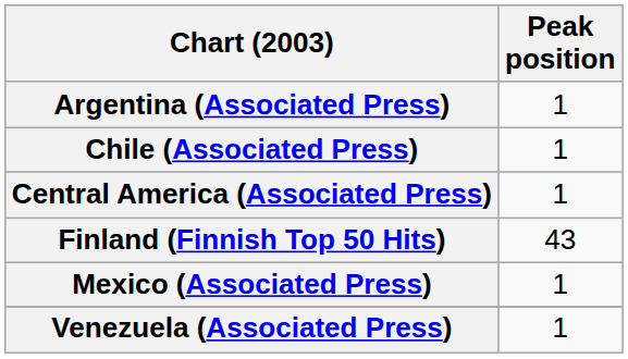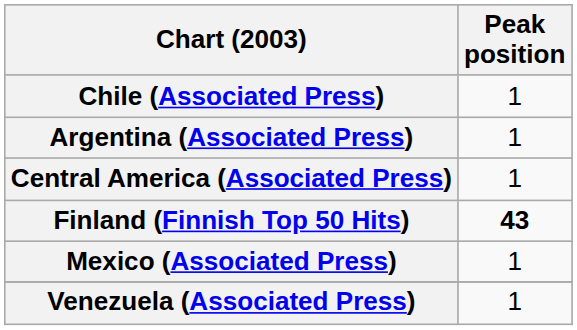 <table class="wikitable sortable plainrowheaders" style="text-align:center">
 <tr>
 <th scope="col">Chart (2003)</th>
 <th scope="col">Peak<br>position</th>
 </tr>
 <tr>
-<th scope="row">Argentina (<a href='#'>Associated Press</a>)</th>
+<th scope="row">Chile (<a href='#'>Associated Press</a>)</th>
 <td>1</td>
 </tr>
 <tr>
-<th scope="row">Chile (<a href='#'>Associated Press</a>)</th>
+<th scope="row">Argentina (<a href='#'>Associated Press</a>)</th>
 <td>1</td>
 </tr>
 <tr>
 <th scope="row">Central America (<a href='#'>Associated Press</a>)</th>
 <td>1</td>
 </tr>
 <tr>
 <th scope="row">Finland (<a href='#'>Finnish Top 50 Hits</a>)</th>
-<td>43</td>
+<td><strong>43</strong></td>
 </tr>
 <tr>
 <th scope="row">Mexico (<a href='#'>Associated Press</a>)</th>
 <td>1</td>
 </tr>
 <tr>
 </tr>
 <tr>
 </tr>
 <tr>
 </tr>
 <tr>
 </tr>
 <tr>
 <th scope="row">Venezuela (<a href='#'>Associated Press</a>)</th>
 <td>1</td>
 </tr>
 </table>
